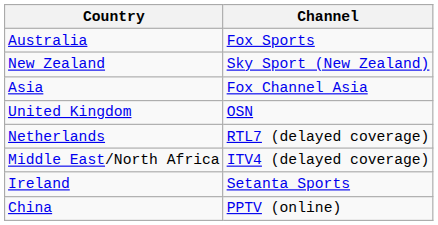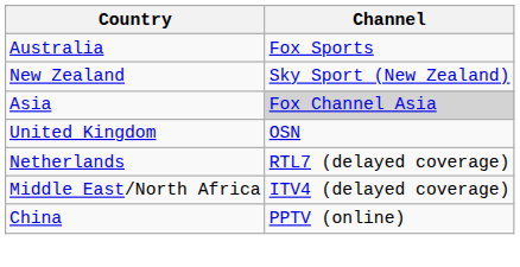 <table class="wikitable" style="font-size:100%; text-align:left">
 <tr>
 <th>Country</th>
 <th>Channel</th>
 </tr>
 <tr>
 <td> <a href='#'>Australia</a></td>
 <td><a href='#'>Fox Sports</a></td>
 </tr>
 <tr>
 <td> <a href='#'>New Zealand</a></td>
 <td><a href='#'>Sky Sport (New Zealand)</a></td>
 </tr>
 <tr>
 <td><a href='#'>Asia</a></td>
-<td><a href='#'>Fox Channel Asia</a></td>
+<td style="background: lightgrey;"><a href='#'>Fox Channel Asia</a></td>
 </tr>
 <tr>
 <td> <a href='#'>United Kingdom</a></td>
 <td><a href='#'>OSN</a></td>
 </tr>
 <tr>
 <td> <a href='#'>Netherlands</a></td>
 <td><a href='#'>RTL7</a>   (delayed coverage)</td>
 </tr>
 <tr>
 <td><a href='#'>Middle East</a>/North Africa</td>
 <td><a href='#'>ITV4</a>  (delayed coverage)</td>
 </tr>
 <tr>
-<td> <a href='#'>Ireland</a></td>
-<td><a href='#'>Setanta Sports</a></td>
-</tr>
-<tr>
 <td> <a href='#'>China</a></td>
 <td><a href='#'>PPTV</a> (online)</td>
 </tr>
 </table>
